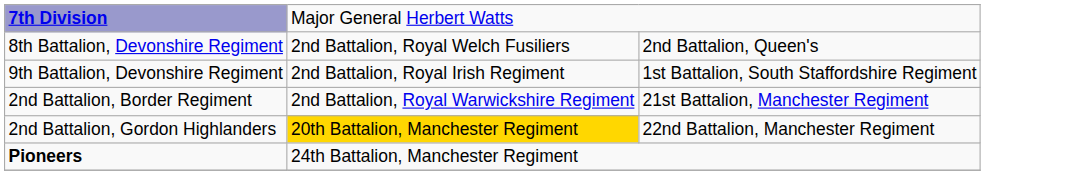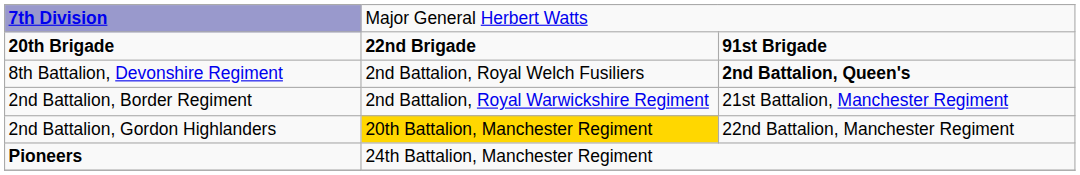 <table class="wikitable">
 <tr>
 <td style="background:#9999CC"><strong><a href='#'>7th Division</a>  </strong></td>
 <td colspan="2">Major General <a href='#'>Herbert Watts</a></td>
 </tr>
 <tr>
+<td width="320pt"><strong>20th Brigade</strong></td>
+<td width="320pt"><strong>22nd Brigade</strong></td>
+<td width="320pt"><strong>91st Brigade</strong></td>
+</tr>
+<tr>
 <td>8th Battalion, <a href='#'>Devonshire Regiment</a></td>
 <td>2nd Battalion, Royal Welch Fusiliers</td>
-<td>2nd Battalion, Queen's</td>
-</tr>
-<tr>
-<td>9th Battalion, Devonshire Regiment</td>
-<td>2nd Battalion, Royal Irish Regiment</td>
-<td>1st Battalion, South Staffordshire Regiment</td>
+<td><strong>2nd Battalion, Queen's</strong></td>
 </tr>
 <tr>
 <td>2nd Battalion, Border Regiment</td>
 <td>2nd Battalion, <a href='#'>Royal Warwickshire Regiment</a></td>
 <td>21st Battalion, <a href='#'>Manchester Regiment</a></td>
 </tr>
 <tr>
 <td>2nd Battalion, Gordon Highlanders</td>
 <td style="background: gold;">20th Battalion, Manchester Regiment</td>
 <td>22nd Battalion, Manchester Regiment</td>
 </tr>
 <tr>
 <td><strong>Pioneers</strong></td>
 <td colspan="2">24th Battalion, Manchester Regiment</td>
 </tr>
 <tr>
 </tr>
 </table>
